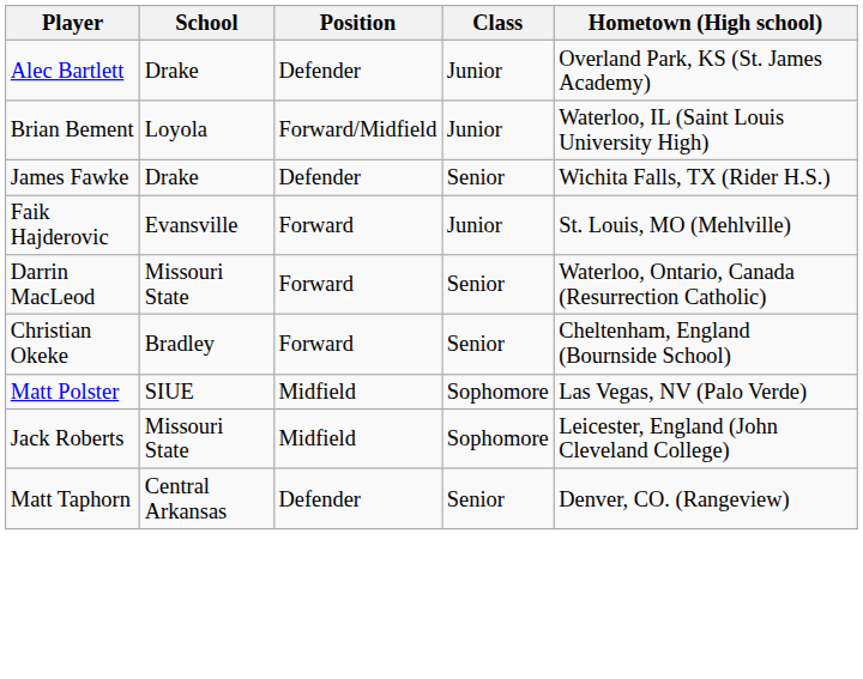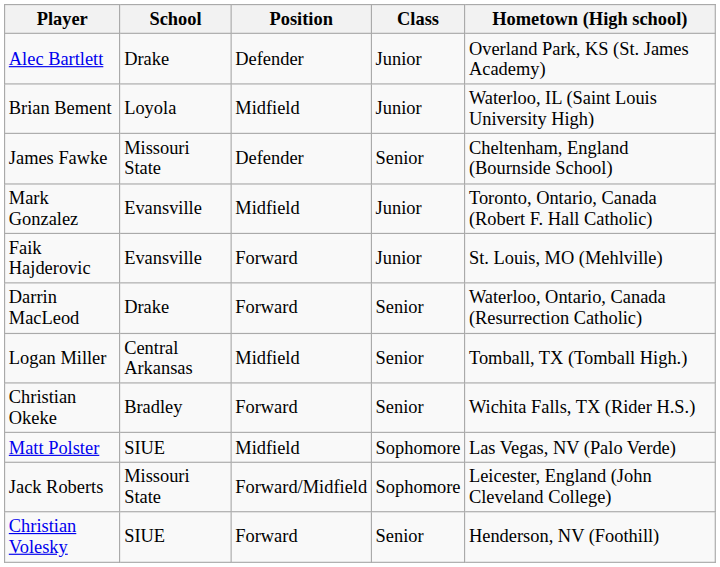 <table class="wikitable sortable" style="text-align: left; width:70%">
 <tr>
 <th>Player</th>
 <th>School</th>
 <th>Position</th>
 <th>Class</th>
 <th>Hometown (High school)</th>
 </tr>
 <tr>
 <td><a href='#'>Alec Bartlett</a></td>
 <td>Drake</td>
 <td>Defender</td>
 <td>Junior</td>
 <td>Overland Park, KS (St. James Academy)</td>
 </tr>
 <tr>
 <td>Brian Bement</td>
 <td>Loyola</td>
-<td>Forward/Midfield</td>
+<td>Midfield</td>
 <td>Junior</td>
 <td>Waterloo, IL (Saint Louis University High)</td>
 </tr>
 <tr>
 <td>James Fawke</td>
-<td>Drake</td>
+<td>Missouri State</td>
 <td>Defender</td>
 <td>Senior</td>
-<td>Wichita Falls, TX (Rider H.S.)</td>
+<td>Cheltenham, England (Bournside School)</td>
+</tr>
+<tr>
+<td>Mark Gonzalez</td>
+<td>Evansville</td>
+<td>Midfield</td>
+<td>Junior</td>
+<td>Toronto, Ontario, Canada (Robert F. Hall Catholic)</td>
 </tr>
 <tr>
 <td>Faik Hajderovic</td>
 <td>Evansville</td>
 <td>Forward</td>
 <td>Junior</td>
 <td>St. Louis, MO (Mehlville)</td>
 </tr>
 <tr>
 <td>Darrin MacLeod</td>
-<td>Missouri State</td>
+<td>Drake</td>
 <td>Forward</td>
 <td>Senior</td>
 <td>Waterloo, Ontario, Canada (Resurrection Catholic)</td>
+</tr>
+<tr>
+<td>Logan Miller</td>
+<td>Central Arkansas</td>
+<td>Midfield</td>
+<td>Senior</td>
+<td>Tomball, TX (Tomball High.)</td>
 </tr>
 <tr>
 <td>Christian Okeke</td>
 <td>Bradley</td>
 <td>Forward</td>
 <td>Senior</td>
-<td>Cheltenham, England (Bournside School)</td>
+<td>Wichita Falls, TX (Rider H.S.)</td>
 </tr>
 <tr>
 <td><a href='#'>Matt Polster</a></td>
 <td>SIUE</td>
 <td>Midfield</td>
 <td>Sophomore</td>
 <td>Las Vegas, NV (Palo Verde)</td>
 </tr>
 <tr>
 <td>Jack Roberts</td>
 <td>Missouri State</td>
-<td>Midfield</td>
+<td>Forward/Midfield</td>
 <td>Sophomore</td>
 <td>Leicester, England (John Cleveland College)</td>
 </tr>
 <tr>
-<td>Matt Taphorn</td>
-<td>Central Arkansas</td>
-<td>Defender</td>
+<td><a href='#'>Christian Volesky</a></td>
+<td>SIUE</td>
+<td>Forward</td>
 <td>Senior</td>
-<td>Denver, CO. (Rangeview)</td>
+<td>Henderson, NV (Foothill)</td>
 </tr>
 </table>
